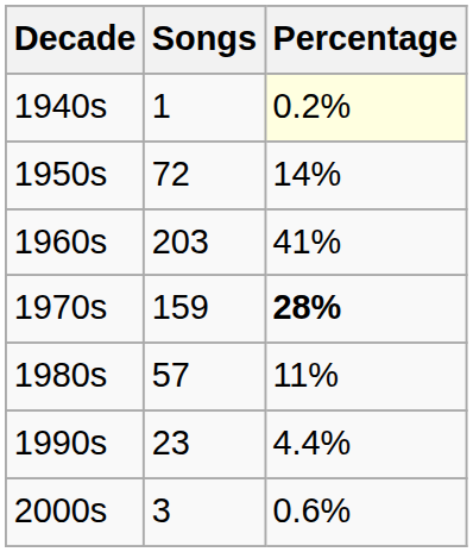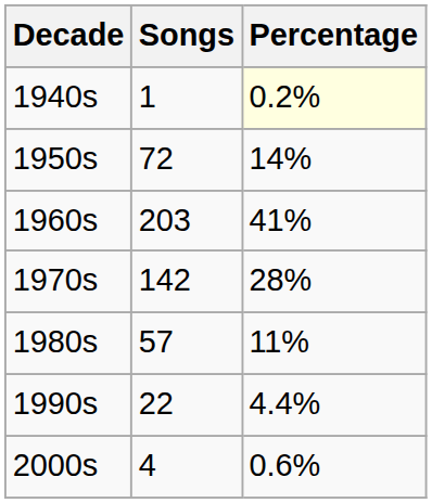 <table class="wikitable sortable" style="font-size:0.95em; line-height:1.5em;">
 <tr>
 <th>Decade</th>
 <th>Songs</th>
 <th>Percentage</th>
 </tr>
 <tr>
 <td>1940s</td>
 <td>1</td>
 <td style="background: lightyellow;">0.2%</td>
 </tr>
 <tr>
 <td>1950s</td>
 <td>72</td>
 <td>14%</td>
 </tr>
 <tr>
 <td>1960s</td>
 <td>203</td>
 <td>41%</td>
 </tr>
 <tr>
 <td>1970s</td>
-<td>159</td>
-<td><strong>28%</strong></td>
+<td>142</td>
+<td>28%</td>
 </tr>
 <tr>
 <td>1980s</td>
 <td>57</td>
 <td>11%</td>
 </tr>
 <tr>
 <td>1990s</td>
-<td>23</td>
+<td>22</td>
 <td>4.4%</td>
 </tr>
 <tr>
 <td>2000s</td>
-<td>3</td>
+<td>4</td>
 <td>0.6%</td>
 </tr>
 </table>
